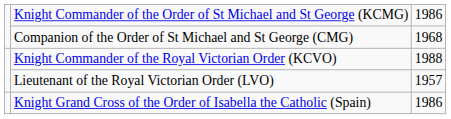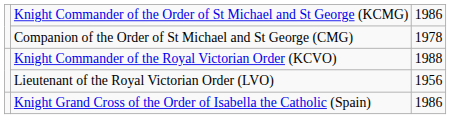 <table class="wikitable">
 <tr>
 <td rowspan=2></td>
 <td><a href='#'>Knight Commander of the Order of St Michael and St George</a> (KCMG)</td>
 <td>1986</td>
 </tr>
 <tr>
 <td>Companion of the Order of St Michael and St George (CMG)</td>
-<td>1968</td>
+<td>1978</td>
 </tr>
 <tr>
 <td rowspan=2></td>
 <td><a href='#'>Knight Commander of the Royal Victorian Order</a> (KCVO)</td>
 <td>1988</td>
 </tr>
 <tr>
 <td>Lieutenant of the Royal Victorian Order (LVO)</td>
-<td>1957</td>
+<td>1956</td>
 </tr>
 <tr>
 <td></td>
 <td><a href='#'>Knight Grand Cross of the Order of Isabella the Catholic</a> (Spain)</td>
 <td>1986</td>
 </tr>
 </table>
